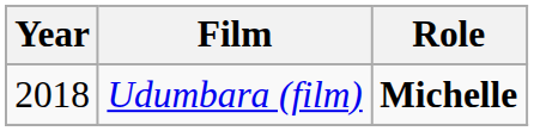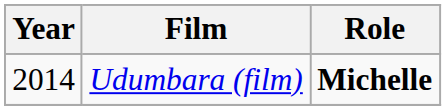 <table class="wikitable">
 <tr>
 <th>Year</th>
 <th>Film</th>
 <th>Role</th>
 </tr>
 <tr>
-<td>2018</td>
+<td>2014</td>
 <td><em><a href='#'>Udumbara (film)</a></em></td>
 <td><strong>Michelle</strong></td>
 </tr>
 <tr>
 </tr>
 </table>
